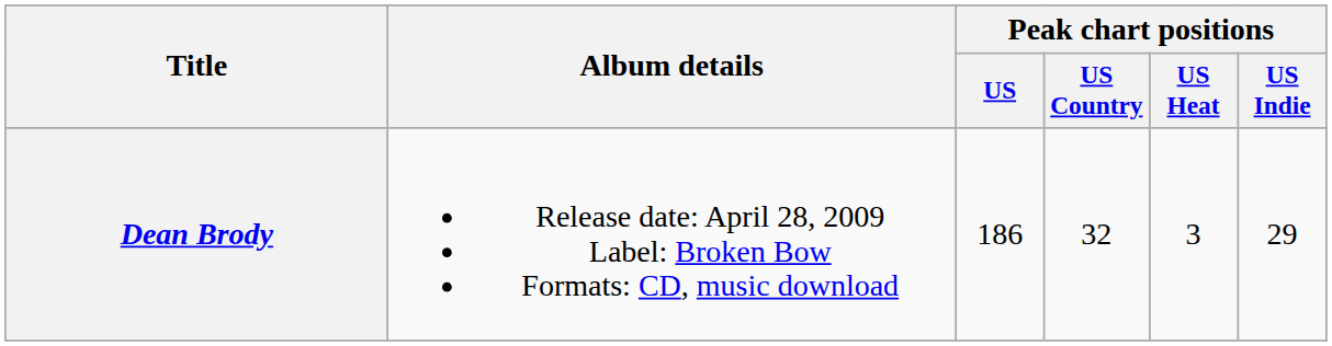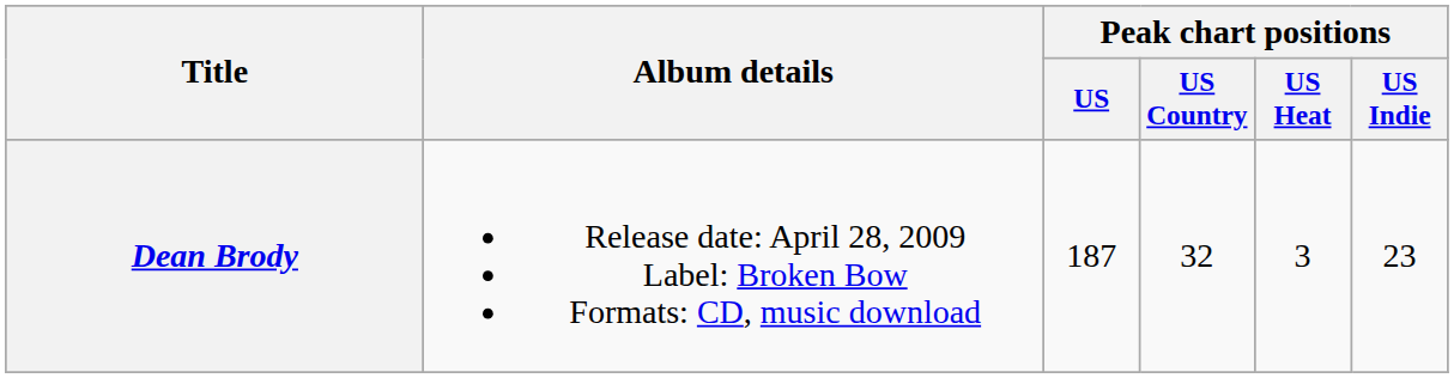 <table class="wikitable plainrowheaders" style="text-align:center;">
 <tr>
 <th scope="col" rowspan="2" style="width:12em;">Title</th>
 <th scope="col" rowspan="2" style="width:18em;">Album details</th>
 <th scope="col" colspan="4">Peak chart positions</th>
 </tr>
 <tr style="font-size:smaller;">
 <th scope="col" width="40"><a href='#'>US</a><br></th>
 <th scope="col" width="40"><a href='#'>US Country</a><br></th>
 <th scope="col" width="40"><a href='#'>US<br>Heat</a><br></th>
 <th scope="col" width="40"><a href='#'>US<br>Indie</a><br></th>
 </tr>
 <tr>
 <th scope="row"><em><a href='#'>Dean Brody</a></em></th>
 <td><br><ul><li>Release date: April 28, 2009</li><li>Label: <a href='#'>Broken Bow</a></li><li>Formats: <a href='#'>CD</a>, <a href='#'>music download</a></li></ul></td>
-<td>186</td>
+<td>187</td>
 <td>32</td>
 <td>3</td>
-<td>29</td>
+<td>23</td>
 </tr>
 </table>
